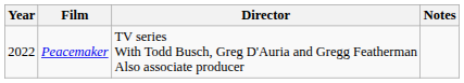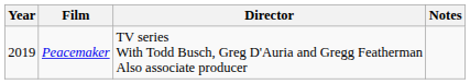 <table class="wikitable">
 <tr>
 <th>Year</th>
 <th>Film</th>
 <th>Director</th>
 <th>Notes</th>
 </tr>
 <tr>
-<td>2022</td>
+<td>2019</td>
 <td><em><a href='#'>Peacemaker</a></em></td>
 <td>TV series <br> With Todd Busch, Greg D'Auria and Gregg Featherman<br>Also associate producer</td>
 </tr>
 </table>
